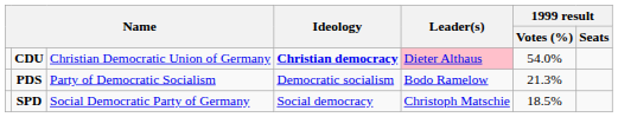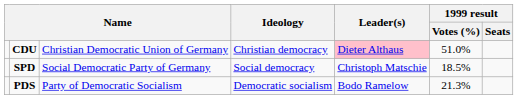 <table class="wikitable">
 <tr>
 <th rowspan=2 colspan=3>Name</th>
 <th rowspan=2>Ideology</th>
 <th rowspan=2>Leader(s)</th>
 <th colspan=2>1999 result</th>
 </tr>
 <tr>
 <th>Votes (%)</th>
 <th>Seats</th>
 </tr>
 <tr>
 <td bgcolor=></td>
 <td align=center><strong>CDU</strong></td>
 <td><a href='#'>Christian Democratic Union of Germany</a><br></td>
-<td><strong><a href='#'>Christian democracy</a></strong></td>
+<td><a href='#'>Christian democracy</a></td>
 <td style="background: pink;"><a href='#'>Dieter Althaus</a></td>
-<td align=center>54.0%</td>
+<td align=center>51.0%</td>
+<td></td>
+</tr>
+<tr>
+<td bgcolor=></td>
+<td align=center><strong>SPD</strong></td>
+<td><a href='#'>Social Democratic Party of Germany</a><br></td>
+<td><a href='#'>Social democracy</a></td>
+<td><a href='#'>Christoph Matschie</a></td>
+<td align=center>18.5%</td>
 <td></td>
 </tr>
 <tr>
 <td bgcolor=></td>
 <td align=center><strong>PDS</strong></td>
 <td><a href='#'>Party of Democratic Socialism</a><br></td>
 <td><a href='#'>Democratic socialism</a></td>
 <td><a href='#'>Bodo Ramelow</a></td>
 <td align=center>21.3%</td>
 <td></td>
 </tr>
-<tr>
-<td bgcolor=></td>
-<td align=center><strong>SPD</strong></td>
-<td><a href='#'>Social Democratic Party of Germany</a><br></td>
-<td><a href='#'>Social democracy</a></td>
-<td><a href='#'>Christoph Matschie</a></td>
-<td align=center>18.5%</td>
-<td></td>
-</tr>
 </table>
